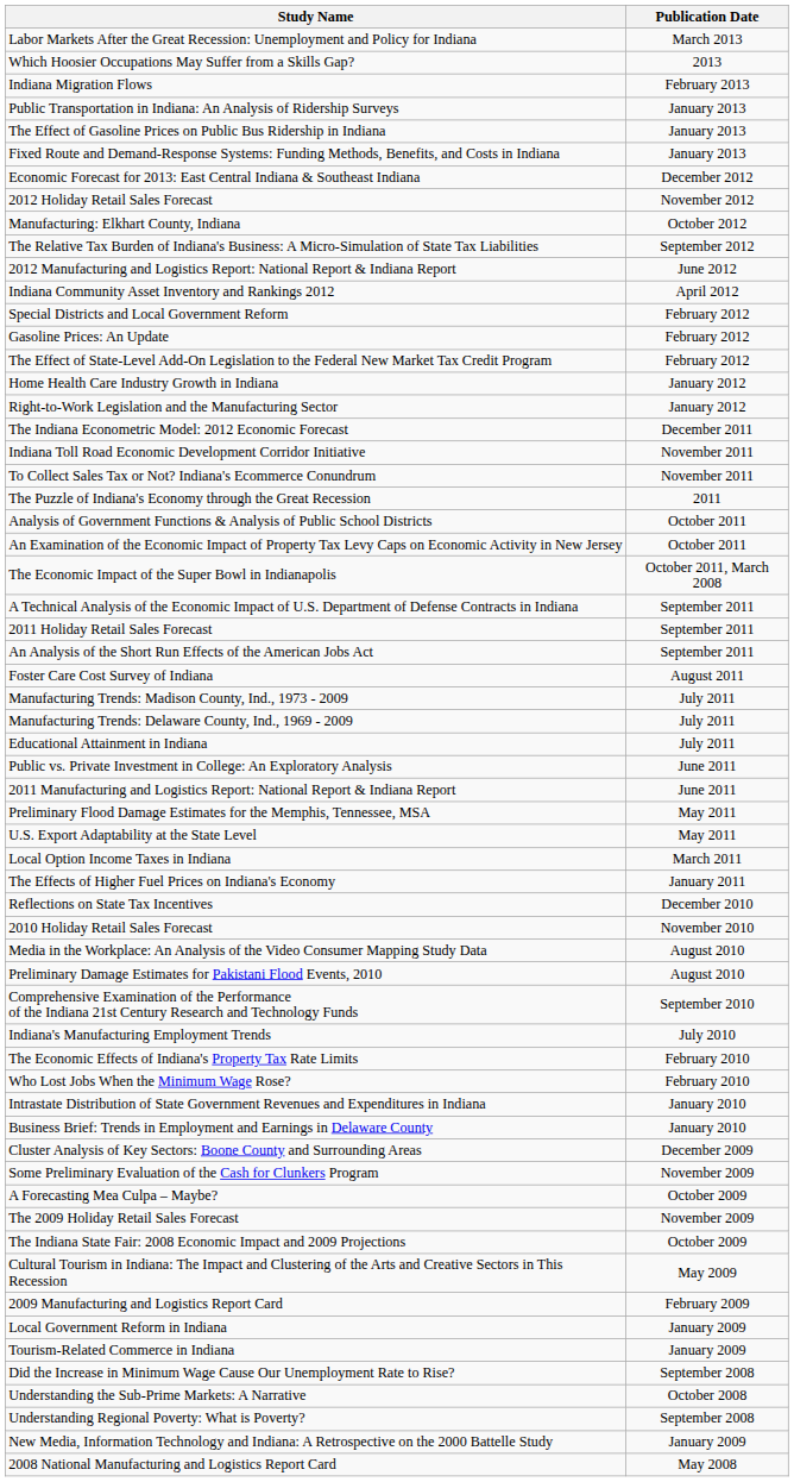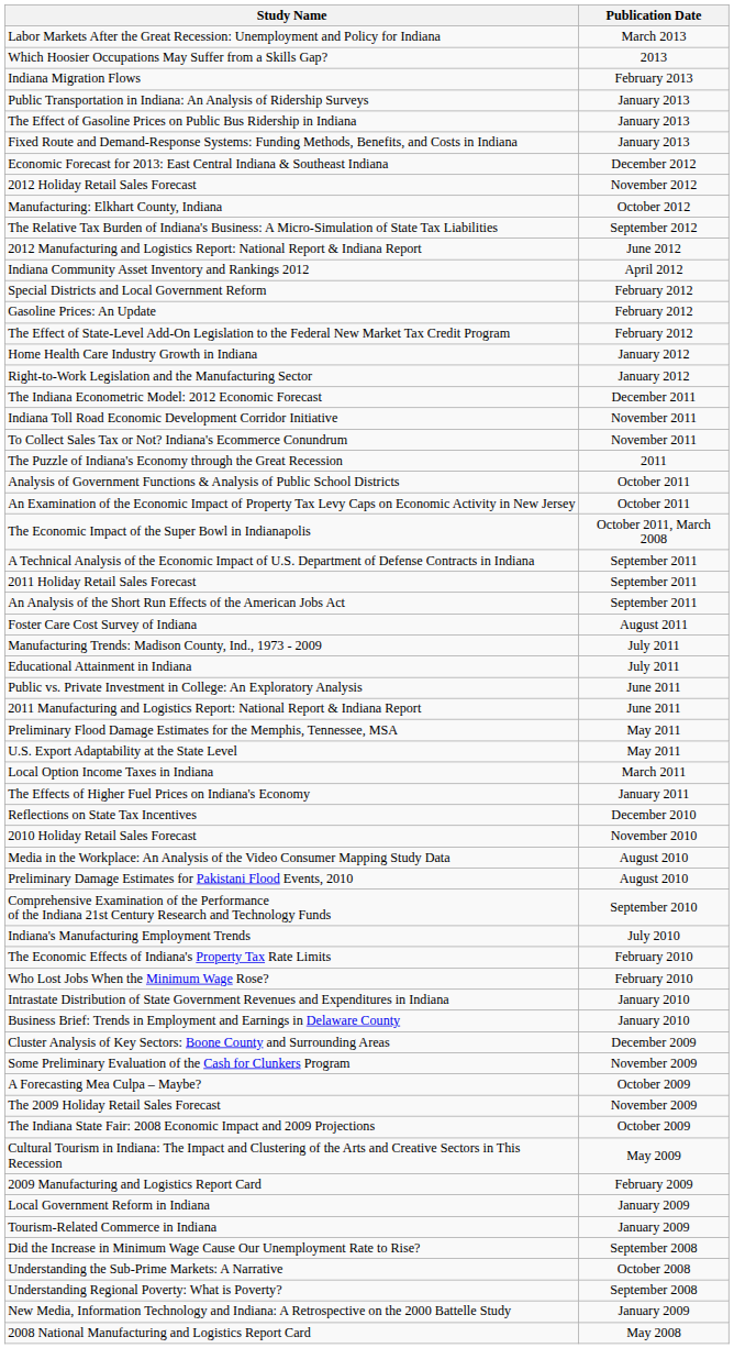 <table class="wikitable">
 <tr>
 <th>Study Name</th>
 <th>Publication Date</th>
 </tr>
 <tr>
 <td>Labor Markets After the Great Recession: Unemployment and Policy for Indiana</td>
 <td style="text-align:center;">March 2013</td>
 </tr>
 <tr>
 <td>Which Hoosier Occupations May Suffer from a Skills Gap?</td>
 <td style="text-align:center;">2013</td>
 </tr>
 <tr>
 <td>Indiana Migration Flows</td>
 <td style="text-align:center;">February 2013</td>
 </tr>
 <tr>
 <td>Public Transportation in Indiana: An Analysis of Ridership Surveys</td>
 <td style="text-align:center;">January 2013</td>
 </tr>
 <tr>
 <td>The Effect of Gasoline Prices on Public Bus Ridership in Indiana</td>
 <td style="text-align:center;">January 2013</td>
 </tr>
 <tr>
 <td>Fixed Route and Demand-Response Systems: Funding Methods, Benefits, and Costs in Indiana </td>
 <td style="text-align:center;">January 2013</td>
 </tr>
 <tr>
 <td>Economic Forecast for 2013: East Central Indiana & Southeast Indiana</td>
 <td style="text-align:center;">December 2012</td>
 </tr>
 <tr>
 <td>2012 Holiday Retail Sales Forecast </td>
 <td style="text-align:center;">November 2012</td>
 </tr>
 <tr>
 <td>Manufacturing: Elkhart County, Indiana </td>
 <td style="text-align:center;">October 2012</td>
 </tr>
 <tr>
 <td>The Relative Tax Burden of Indiana's Business: A Micro-Simulation of State Tax Liabilities </td>
 <td style="text-align:center;">September 2012</td>
 </tr>
 <tr>
 <td>2012 Manufacturing and Logistics Report: National Report   & Indiana Report </td>
 <td style="text-align:center;">June 2012</td>
 </tr>
 <tr>
 <td>Indiana Community Asset Inventory and Rankings 2012 </td>
 <td style="text-align:center;">April 2012</td>
 </tr>
 <tr>
 <td>Special Districts and Local Government Reform</td>
 <td style="text-align:center;">February 2012</td>
 </tr>
 <tr>
 <td>Gasoline Prices: An Update  </td>
 <td style="text-align:center;">February 2012</td>
 </tr>
 <tr>
 <td>The Effect of State-Level Add-On Legislation to the Federal New Market Tax Credit Program  </td>
 <td style="text-align:center;">February 2012</td>
 </tr>
 <tr>
 <td>Home Health Care Industry Growth in Indiana </td>
 <td style="text-align:center;">January 2012</td>
 </tr>
 <tr>
 <td>Right-to-Work Legislation and the Manufacturing Sector</td>
 <td style="text-align:center;">January 2012</td>
 </tr>
 <tr>
 <td>The Indiana Econometric Model: 2012 Economic Forecast </td>
 <td style="text-align:center;">December 2011</td>
 </tr>
 <tr>
 <td>Indiana Toll Road Economic Development Corridor Initiative </td>
 <td style="text-align:center;">November 2011</td>
 </tr>
 <tr>
 <td>To Collect Sales Tax or Not?  Indiana's Ecommerce Conundrum</td>
 <td style="text-align:center;">November 2011</td>
 </tr>
 <tr>
 <td>The Puzzle of Indiana's Economy through the Great Recession</td>
 <td style="text-align:center;">2011</td>
 </tr>
 <tr>
 <td Local Government Conslidation in New Jersey: Potential Savings Due to Eonomies of Scale & Efficiency Gains>Analysis of Government Functions & Analysis of Public School Districts</td>
 <td style="text-align:center;">October 2011</td>
 </tr>
 <tr>
 <td>An Examination of the Economic Impact of Property Tax Levy Caps on Economic Activity in New Jersey</td>
 <td style="text-align:center;">October 2011</td>
 </tr>
 <tr>
 <td>The Economic Impact of the Super Bowl in Indianapolis</td>
 <td style="text-align:center;">October 2011, March 2008</td>
 </tr>
 <tr>
 <td>A Technical Analysis of the Economic Impact of U.S. Department of Defense Contracts in Indiana</td>
 <td style="text-align:center;">September 2011</td>
 </tr>
 <tr>
 <td>2011 Holiday Retail Sales Forecast</td>
 <td style="text-align:center;">September 2011</td>
 </tr>
 <tr>
 <td>An Analysis of the Short Run Effects of the American Jobs Act</td>
 <td style="text-align:center;">September 2011</td>
 </tr>
 <tr>
 <td>Foster Care Cost Survey of Indiana</td>
 <td style="text-align:center;">August 2011</td>
 </tr>
 <tr>
 <td>Manufacturing Trends: Madison County, Ind., 1973 - 2009</td>
-<td style="text-align:center;">July 2011</td>
-</tr>
-<tr>
-<td>Manufacturing Trends: Delaware County, Ind., 1969 - 2009</td>
 <td style="text-align:center;">July 2011</td>
 </tr>
 <tr>
 <td>Educational Attainment in Indiana</td>
 <td style="text-align:center;">July 2011</td>
 </tr>
 <tr>
 <td>Public vs. Private Investment in College: An Exploratory Analysis</td>
 <td style="text-align:center;">June 2011</td>
 </tr>
 <tr>
 <td>2011 Manufacturing and Logistics Report: National Report & Indiana Report</td>
 <td style="text-align:center;">June 2011</td>
 </tr>
 <tr>
 <td>Preliminary Flood Damage Estimates for the Memphis, Tennessee, MSA</td>
 <td style="text-align:center;">May 2011</td>
 </tr>
 <tr>
 <td>U.S. Export Adaptability at the State Level </td>
 <td style="text-align:center;">May 2011</td>
 </tr>
 <tr>
 <td>Local Option Income Taxes in Indiana</td>
 <td style="text-align:center;">March 2011</td>
 </tr>
 <tr>
 <td>The Effects of Higher Fuel Prices on Indiana's Economy</td>
 <td style="text-align:center;">January 2011</td>
 </tr>
 <tr>
 <td>Reflections on State Tax Incentives</td>
 <td style="text-align:center;">December 2010</td>
 </tr>
 <tr>
 <td>2010 Holiday Retail Sales Forecast</td>
 <td style="text-align:center;">November 2010</td>
 </tr>
 <tr>
 <td>Media in the Workplace: An Analysis of the Video Consumer Mapping Study Data</td>
 <td style="text-align:center;">August 2010</td>
 </tr>
 <tr>
 <td>Preliminary Damage Estimates for <a href='#'>Pakistani Flood</a> Events, 2010</td>
 <td style="text-align:center;">August 2010</td>
 </tr>
 <tr>
 <td>Comprehensive Examination of the Performance<br>of the Indiana 21st Century Research and Technology Funds </td>
 <td style="text-align:center;">September 2010</td>
 </tr>
 <tr>
 <td>Indiana's Manufacturing Employment Trends</td>
 <td style="text-align:center;">July 2010</td>
 </tr>
 <tr>
 <td>The Economic Effects of Indiana's <a href='#'>Property Tax</a> Rate Limits</td>
 <td style="text-align:center;">February 2010</td>
 </tr>
 <tr>
 <td>Who Lost Jobs When the <a href='#'>Minimum Wage</a> Rose?</td>
 <td style="text-align:center;">February 2010</td>
 </tr>
 <tr>
 <td>Intrastate Distribution of State Government Revenues and Expenditures in Indiana</td>
 <td style="text-align:center;">January 2010</td>
 </tr>
 <tr>
 <td>Business Brief: Trends in Employment and Earnings in <a href='#'>Delaware County</a></td>
 <td style="text-align:center;">January 2010</td>
 </tr>
 <tr>
 <td>Cluster Analysis of Key Sectors: <a href='#'>Boone County</a> and Surrounding Areas</td>
 <td style="text-align:center;">December 2009</td>
 </tr>
 <tr>
 <td>Some Preliminary Evaluation of the <a href='#'>Cash for Clunkers</a> Program</td>
 <td style="text-align:center;">November 2009</td>
 </tr>
 <tr>
 <td>A Forecasting Mea Culpa – Maybe?</td>
 <td style="text-align:center;">October 2009</td>
 </tr>
 <tr>
 <td>The 2009 Holiday Retail Sales Forecast</td>
 <td style="text-align:center;">November 2009</td>
 </tr>
 <tr>
 <td>The Indiana State Fair: 2008 Economic Impact and 2009 Projections</td>
 <td style="text-align:center;">October 2009</td>
 </tr>
 <tr>
 <td>Cultural Tourism in Indiana: The Impact and Clustering of the Arts and Creative Sectors in This Recession </td>
 <td style="text-align:center;">May 2009</td>
 </tr>
 <tr>
 <td>2009 Manufacturing and Logistics Report Card </td>
 <td style="text-align:center;">February 2009</td>
 </tr>
 <tr>
 <td>Local Government Reform in Indiana </td>
 <td style="text-align:center;">January 2009</td>
 </tr>
 <tr>
 <td>Tourism-Related Commerce in Indiana </td>
 <td style="text-align:center;">January 2009</td>
 </tr>
 <tr>
 <td>Did the Increase in Minimum Wage Cause Our Unemployment Rate to Rise? </td>
 <td style="text-align:center;">September 2008</td>
 </tr>
 <tr>
 <td>Understanding the Sub-Prime Markets: A Narrative </td>
 <td style="text-align:center;">October 2008</td>
 </tr>
 <tr>
 <td>Understanding Regional Poverty: What is Poverty? </td>
 <td style="text-align:center;">September 2008</td>
 </tr>
 <tr>
 <td>New Media, Information Technology and Indiana: A Retrospective on the 2000 Battelle Study </td>
 <td style="text-align:center;">January 2009</td>
 </tr>
 <tr>
 <td>2008 National Manufacturing and Logistics Report Card </td>
 <td style="text-align:center;">May 2008</td>
 </tr>
 </table>
